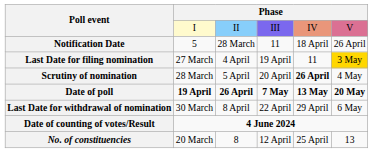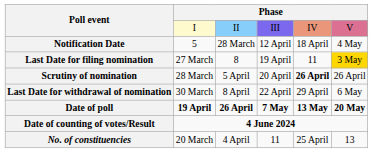 <table class="wikitable" style="text-align:center;margin:auto;font-size:90%;">
 <tr>
 <th rowspan="2">Poll event</th>
 <th colspan="5">Phase</th>
 </tr>
 <tr>
 <td bgcolor="#FFFACD">I</td>
 <td bgcolor="#87CEFA">II</td>
 <td bgcolor="#7B68EE">III</td>
 <td bgcolor="#E9967A">IV</td>
 <td bgcolor="#DB7093">V</td>
 </tr>
 <tr>
 <th>Notification Date</th>
 <td>5</td>
 <td>28 March</td>
-<td>11</td>
+<td>12 April</td>
 <td>18 April</td>
-<td>26 April</td>
+<td>4 May</td>
 </tr>
 <tr>
 <th>Last Date for filing nomination</th>
 <td>27 March</td>
-<td>4 April</td>
+<td>8</td>
 <td>19 April</td>
 <td>11</td>
 <td style="background: gold;">3 May</td>
 </tr>
 <tr>
 <th>Scrutiny of nomination</th>
 <td>28 March</td>
 <td>5 April</td>
 <td>20 April</td>
 <td><strong>26 April</strong></td>
-<td>4 May</td>
+<td>26 April</td>
+</tr>
+<tr>
+<th>Last Date for withdrawal of nomination</th>
+<td>30 March</td>
+<td>8 April</td>
+<td>22 April</td>
+<td>29 April</td>
+<td>6 May</td>
 </tr>
 <tr>
 <th>Date of poll</th>
 <td><strong>19 April</strong></td>
 <td><strong>26 April</strong></td>
 <td><strong>7 May</strong></td>
 <td><strong>13 May</strong></td>
 <td><strong>20 May</strong></td>
 </tr>
 <tr>
-<th>Last Date for withdrawal of nomination</th>
-<td>30 March</td>
-<td>8 April</td>
-<td>22 April</td>
-<td>29 April</td>
-<td>6 May</td>
-</tr>
-<tr>
 <th>Date of counting of votes/Result</th>
 <td colspan="5"><strong>4 June 2024</strong></td>
 </tr>
 <tr>
 <th><strong><em>No. of constituencies</em></strong></th>
 <td>20 March</td>
-<td>8</td>
-<td>12 April</td>
+<td>4 April</td>
+<td>11</td>
 <td>25 April</td>
 <td>13</td>
 </tr>
 </table>
